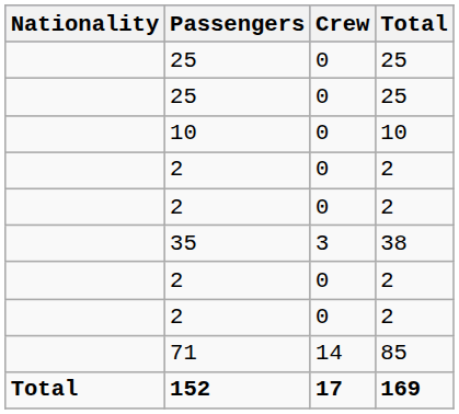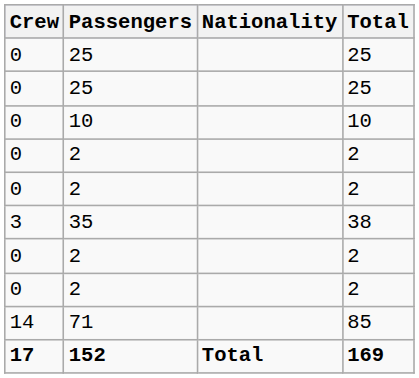 <table class="wikitable sortable">
 <tr style="background:#ccf;">
+<th>Crew</th>
+<th>Passengers</th>
 <th>Nationality</th>
-<th>Passengers</th>
-<th>Crew</th>
 <th>Total</th>
 </tr>
 <tr valign=top>
+<td>0</td>
+<td>25</td>
 <td></td>
-<td>25</td>
-<td>0</td>
 <td>25</td>
 </tr>
 <tr valign=top>
+<td>0</td>
+<td>25</td>
 <td></td>
-<td>25</td>
-<td>0</td>
 <td>25</td>
 </tr>
 <tr valign=top>
+<td>0</td>
+<td>10</td>
 <td></td>
-<td>10</td>
-<td>0</td>
 <td>10</td>
 </tr>
 <tr valign=top>
+<td>0</td>
+<td>2</td>
 <td></td>
-<td>2</td>
-<td>0</td>
 <td>2</td>
 </tr>
 <tr valign=top>
+<td>0</td>
+<td>2</td>
 <td></td>
-<td>2</td>
-<td>0</td>
 <td>2</td>
 </tr>
 <tr valign=top>
+<td>3</td>
+<td>35</td>
 <td></td>
-<td>35</td>
-<td>3</td>
 <td>38</td>
 </tr>
 <tr valign=top>
+<td>0</td>
+<td>2</td>
 <td></td>
-<td>2</td>
-<td>0</td>
 <td>2</td>
 </tr>
 <tr valign=top>
+<td>0</td>
+<td>2</td>
 <td></td>
-<td>2</td>
-<td>0</td>
 <td>2</td>
 </tr>
 <tr valign=top>
+<td>14</td>
+<td>71</td>
 <td></td>
-<td>71</td>
-<td>14</td>
 <td>85</td>
 </tr>
 <tr valign=top>
+<td><strong>17</strong></td>
+<td><strong>152</strong></td>
 <td><strong>Total</strong></td>
-<td><strong>152</strong></td>
-<td><strong>17</strong></td>
 <td><strong>169</strong></td>
 </tr>
 </table>
